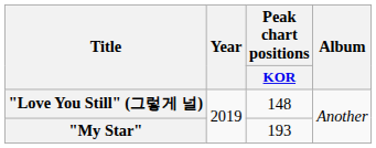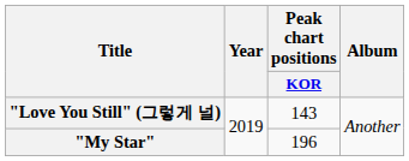 <table class="wikitable plainrowheaders" style="text-align:center;">
 <tr>
 <th scope="col" rowspan="2">Title</th>
 <th scope="col" rowspan="2">Year</th>
 <th scope="col" colspan="1">Peak chart positions</th>
 <th scope="col" rowspan="2">Album</th>
 </tr>
 <tr>
 <th scope="col" style="width:3em;font-size:90%;"><a href='#'>KOR</a><br></th>
 </tr>
 <tr>
 <th scope="row">"Love You Still" (그렇게 널)</th>
 <td rowspan="2">2019</td>
-<td>148</td>
+<td>143</td>
 <td rowspan="2"><em>Another</em></td>
 </tr>
 <tr>
 <th scope="row">"My Star"</th>
-<td>193</td>
+<td>196</td>
 </tr>
 </table>
